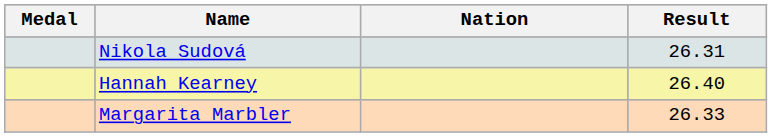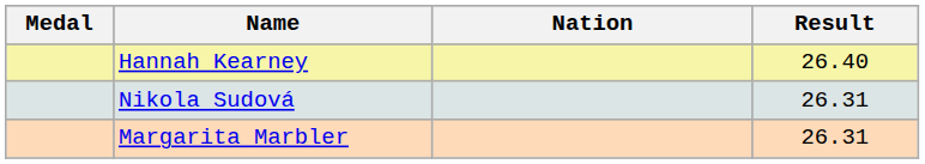 <table class="wikitable" style="border:1px solid #aaa;font-size:90%;">
 <tr style="background:#e4e4e4;">
 <th width=50>Medal</th>
 <th width=160>Name</th>
 <th width=160>Nation</th>
 <th width=80>Result</th>
 </tr>
+<tr style="background:#f7f6a8;">
+<td align="center"></td>
+<td><a href='#'>Hannah Kearney</a></td>
+<td></td>
+<td align="center">26.40</td>
+</tr>
 <tr style="background:#dce5e5;">
 <td align="center"></td>
 <td><a href='#'>Nikola Sudová</a></td>
 <td></td>
 <td align="center">26.31</td>
 </tr>
-<tr style="background:#f7f6a8;">
-<td align="center"></td>
-<td><a href='#'>Hannah Kearney</a></td>
-<td></td>
-<td align="center">26.40</td>
-</tr>
 <tr style="background:#ffdab9;">
 <td align="center"></td>
 <td><a href='#'>Margarita Marbler</a></td>
 <td></td>
-<td align="center">26.33</td>
+<td align="center">26.31</td>
 </tr>
 </table>
